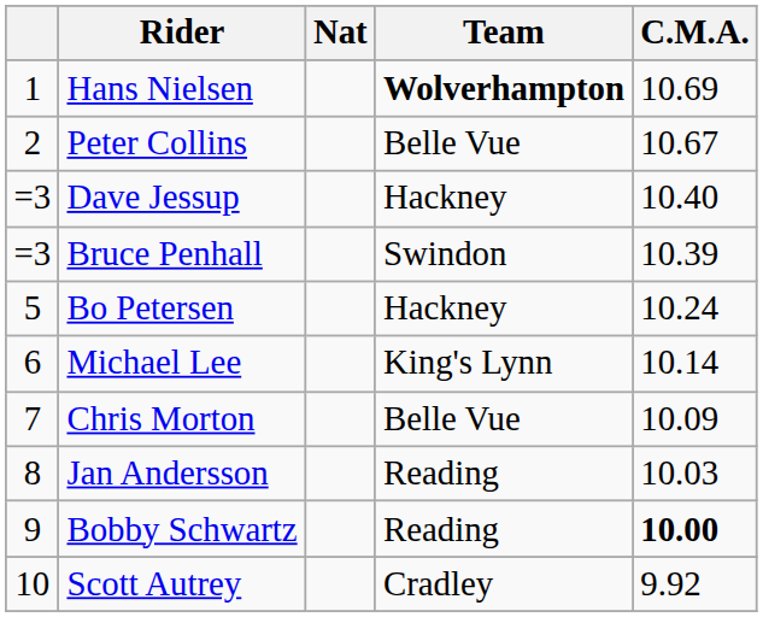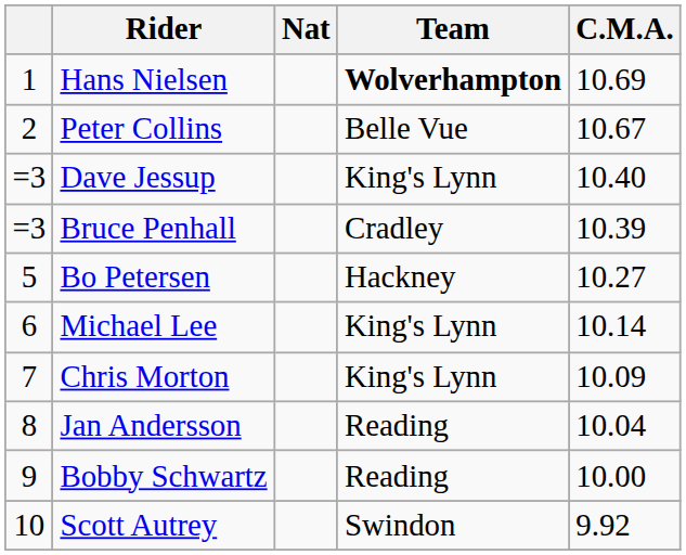 <table class=wikitable>
 <tr>
 <th></th>
 <th>Rider</th>
 <th>Nat</th>
 <th>Team</th>
 <th>C.M.A.</th>
 </tr>
 <tr>
 <td align="center">1</td>
 <td><a href='#'>Hans Nielsen</a></td>
 <td></td>
 <td><strong>Wolverhampton</strong></td>
 <td>10.69</td>
 </tr>
 <tr>
 <td align="center">2</td>
 <td><a href='#'>Peter Collins</a></td>
 <td></td>
 <td>Belle Vue</td>
 <td>10.67</td>
 </tr>
 <tr>
 <td align="center">=3</td>
 <td><a href='#'>Dave Jessup</a></td>
 <td></td>
-<td>Hackney</td>
+<td>King's Lynn</td>
 <td>10.40</td>
 </tr>
 <tr>
 <td align="center">=3</td>
 <td><a href='#'>Bruce Penhall</a></td>
 <td></td>
-<td>Swindon</td>
+<td>Cradley</td>
 <td>10.39</td>
 </tr>
 <tr>
 <td align="center">5</td>
 <td><a href='#'>Bo Petersen</a></td>
 <td></td>
 <td>Hackney</td>
-<td>10.24</td>
+<td>10.27</td>
 </tr>
 <tr>
 <td align="center">6</td>
 <td><a href='#'>Michael Lee</a></td>
 <td></td>
 <td>King's Lynn</td>
 <td>10.14</td>
 </tr>
 <tr>
 <td align="center">7</td>
 <td><a href='#'>Chris Morton</a></td>
 <td></td>
-<td>Belle Vue</td>
+<td>King's Lynn</td>
 <td>10.09</td>
 </tr>
 <tr>
 <td align="center">8</td>
 <td><a href='#'>Jan Andersson</a></td>
 <td></td>
 <td>Reading</td>
-<td>10.03</td>
+<td>10.04</td>
 </tr>
 <tr>
 <td align="center">9</td>
 <td><a href='#'>Bobby Schwartz</a></td>
 <td></td>
 <td>Reading</td>
-<td><strong>10.00</strong></td>
+<td>10.00</td>
 </tr>
 <tr>
 <td align="center">10</td>
 <td><a href='#'>Scott Autrey</a></td>
 <td></td>
-<td>Cradley</td>
+<td>Swindon</td>
 <td>9.92</td>
 </tr>
 </table>
